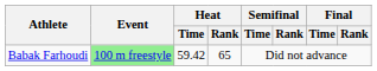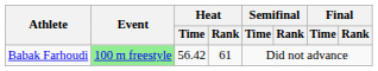 <table class=wikitable style="font-size:90%">
 <tr>
 <th rowspan="2">Athlete</th>
 <th rowspan="2">Event</th>
 <th colspan="2">Heat</th>
 <th colspan="2">Semifinal</th>
 <th colspan="2">Final</th>
 </tr>
 <tr style="font-size:95%">
 <th>Time</th>
 <th>Rank</th>
 <th>Time</th>
 <th>Rank</th>
 <th>Time</th>
 <th>Rank</th>
 </tr>
 <tr align=center>
 <td align=left><a href='#'>Babak Farhoudi</a></td>
 <td align=left style="background: lightgreen;"><a href='#'>100 m freestyle</a></td>
-<td>59.42</td>
-<td>65</td>
+<td>56.42</td>
+<td>61</td>
 <td colspan=4>Did not advance</td>
 </tr>
 </table>
